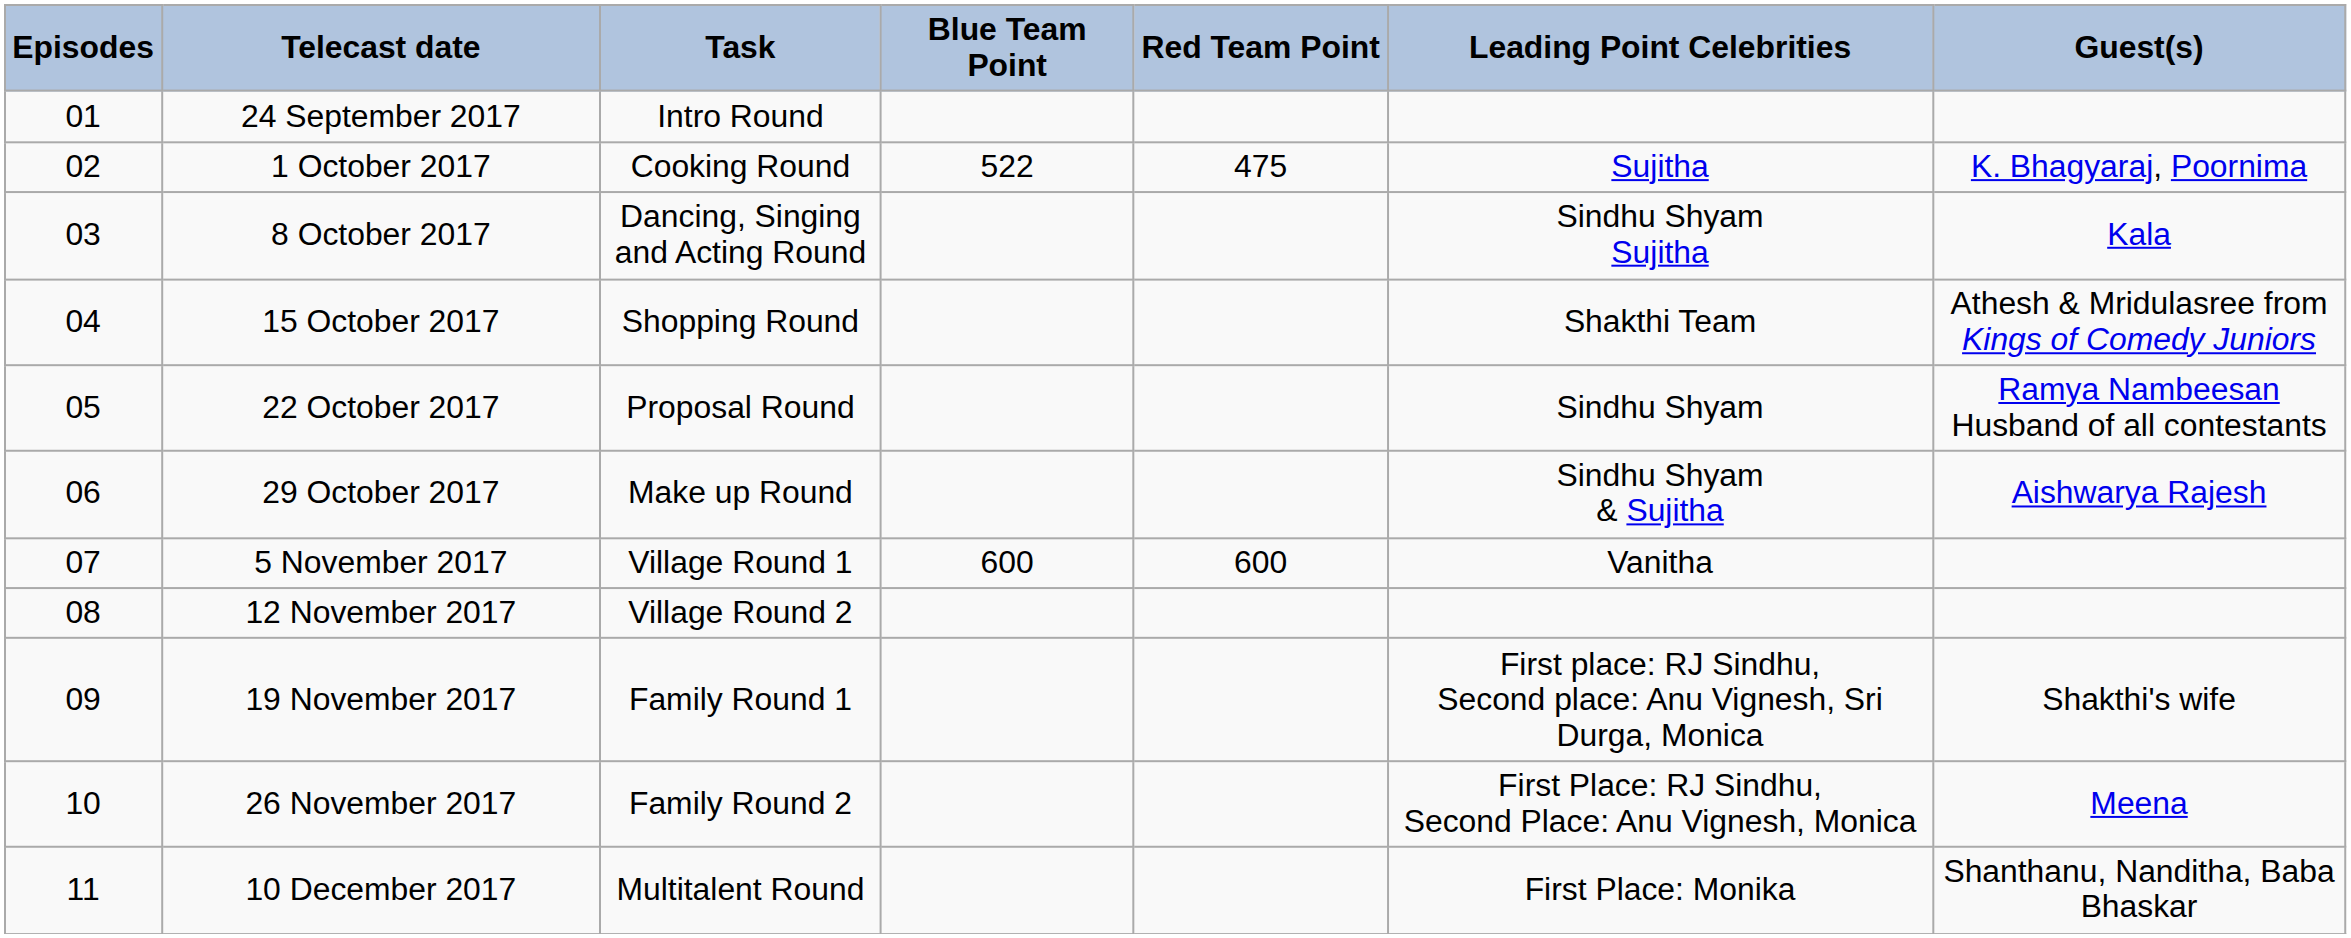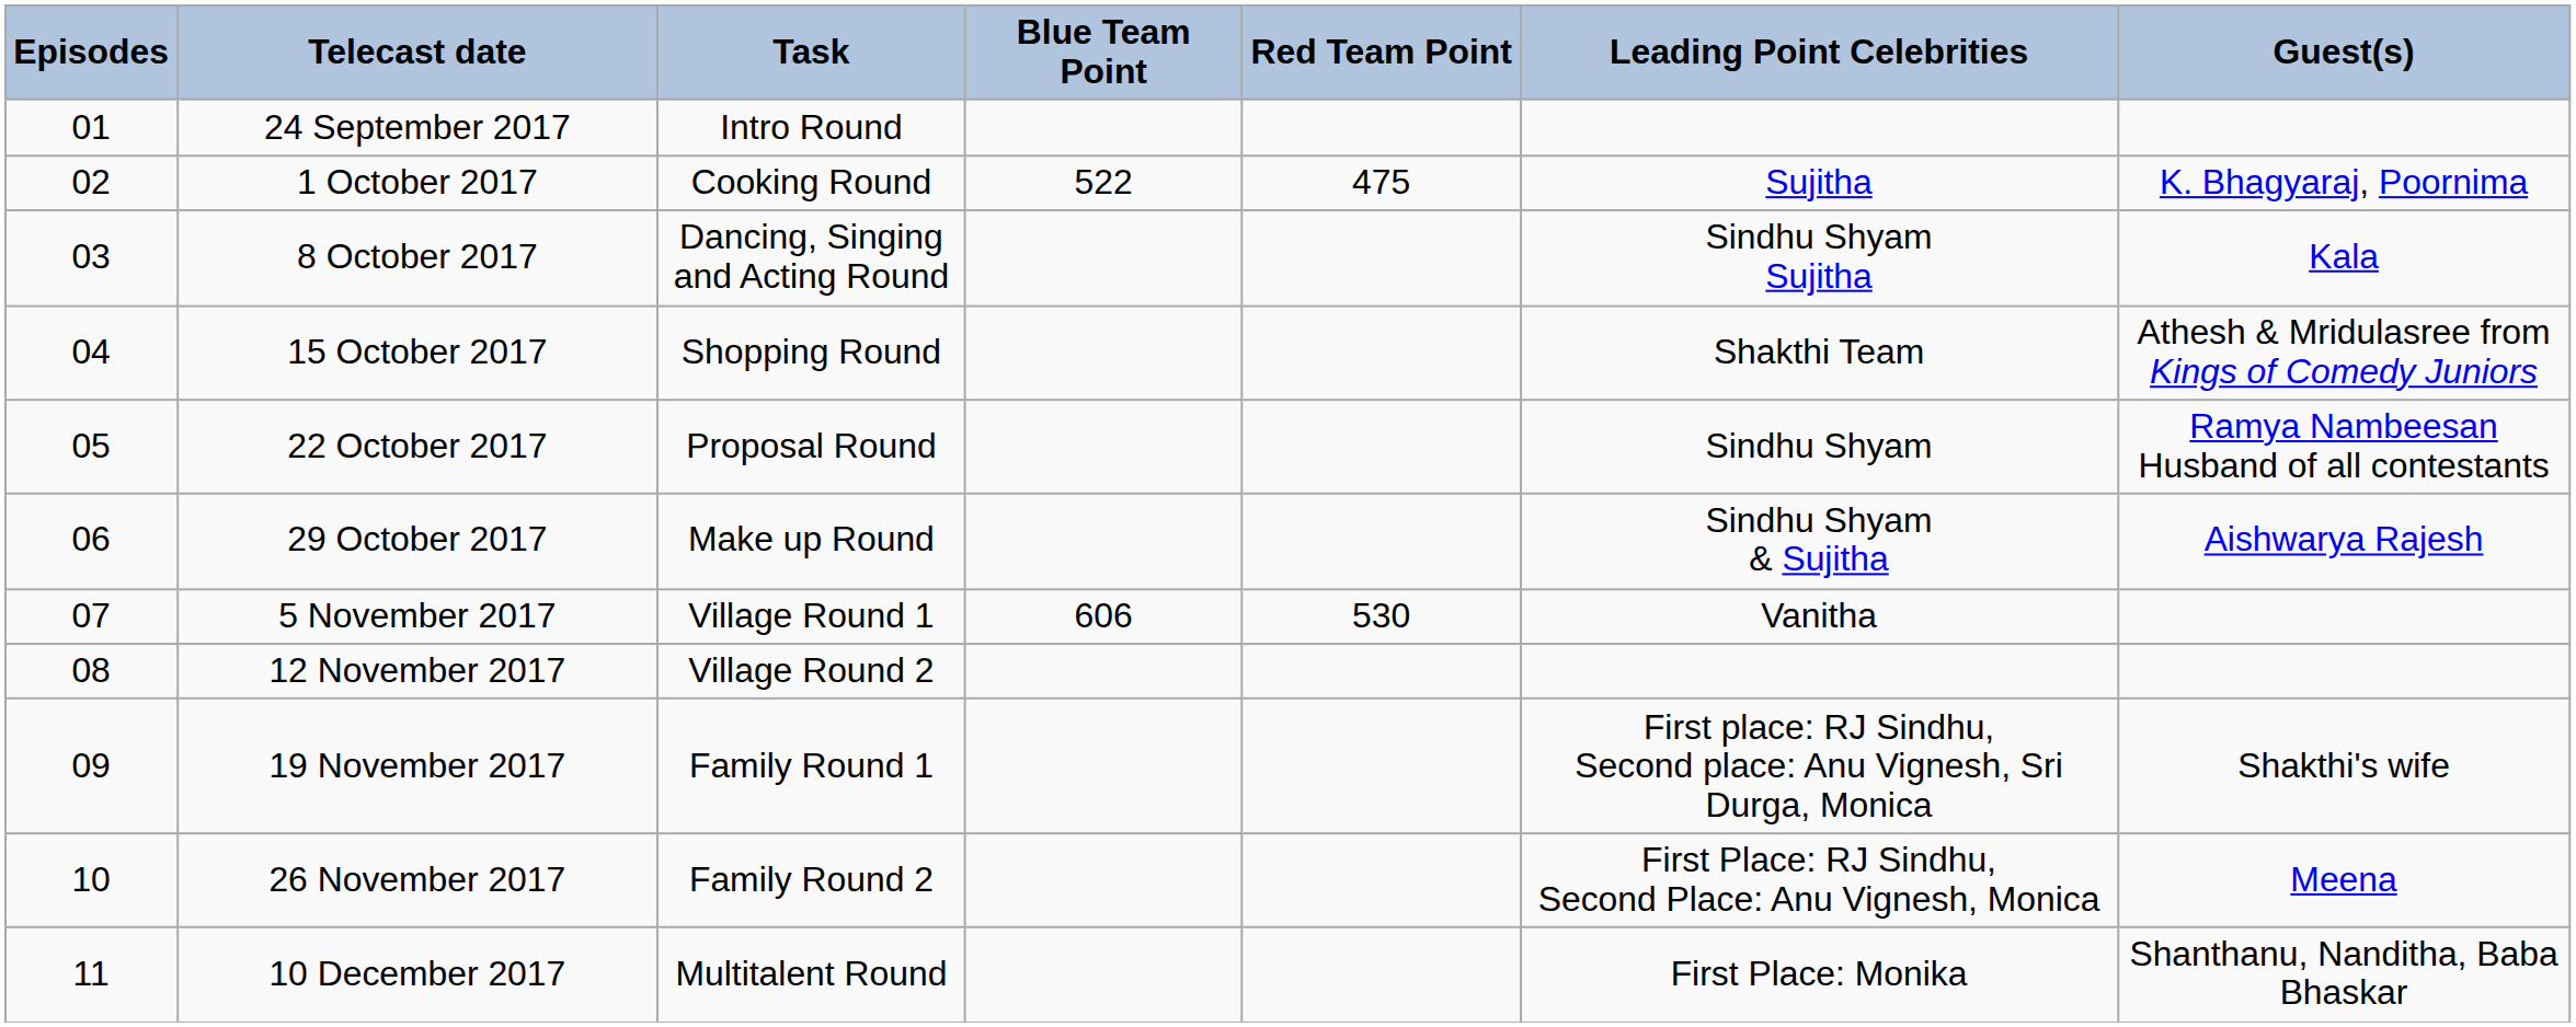 <table class="wikitable" style="text-align:center;">
 <tr>
 <th style="width:20pt; background:LightSteelBlue;">Episodes</th>
 <th style="width:160pt; background:LightSteelBlue;">Telecast date</th>
 <th style="width:100pt; background:LightSteelBlue;">Task</th>
 <th style="width:90pt; background:LightSteelBlue;">Blue Team Point</th>
 <th style="width:90pt; background:LightSteelBlue;">Red Team Point</th>
 <th style="width:200pt; background:LightSteelBlue;">Leading Point Celebrities</th>
 <th style="width:150pt; background:LightSteelBlue;">Guest(s)</th>
 </tr>
 <tr>
 <td>01</td>
 <td>24 September 2017</td>
 <td>Intro Round</td>
 <td></td>
 <td></td>
 <td></td>
 <td></td>
 </tr>
 <tr>
 <td>02</td>
 <td>1 October 2017</td>
 <td>Cooking Round</td>
 <td>522</td>
 <td>475</td>
 <td><a href='#'>Sujitha</a></td>
 <td><a href='#'>K. Bhagyaraj</a>, <a href='#'>Poornima</a></td>
 </tr>
 <tr>
 <td>03</td>
 <td>8 October 2017</td>
 <td>Dancing, Singing and Acting Round</td>
 <td></td>
 <td></td>
 <td>Sindhu Shyam<br><a href='#'>Sujitha</a></td>
 <td><a href='#'>Kala</a></td>
 </tr>
 <tr>
 <td>04</td>
 <td>15 October 2017</td>
 <td>Shopping Round</td>
 <td></td>
 <td></td>
 <td>Shakthi Team</td>
 <td>Athesh & Mridulasree from <em><a href='#'>Kings of Comedy Juniors</a></em></td>
 </tr>
 <tr>
 <td>05</td>
 <td>22 October 2017</td>
 <td>Proposal Round</td>
 <td></td>
 <td></td>
 <td>Sindhu Shyam</td>
 <td><a href='#'>Ramya Nambeesan</a> <br> Husband of all contestants</td>
 </tr>
 <tr>
 <td>06</td>
 <td>29 October 2017</td>
 <td>Make up Round</td>
 <td></td>
 <td></td>
 <td>Sindhu Shyam <br> & <a href='#'>Sujitha</a></td>
 <td><a href='#'>Aishwarya Rajesh</a></td>
 </tr>
 <tr>
 <td>07</td>
 <td>5 November 2017</td>
 <td>Village Round 1</td>
-<td>600</td>
-<td>600</td>
+<td>606</td>
+<td>530</td>
 <td>Vanitha</td>
 <td></td>
 </tr>
 <tr>
 <td>08</td>
 <td>12 November 2017</td>
 <td>Village Round 2</td>
 <td></td>
 <td></td>
 <td></td>
 <td></td>
 </tr>
 <tr>
 <td>09</td>
 <td>19 November 2017</td>
 <td>Family Round 1</td>
 <td></td>
 <td></td>
 <td>First place: RJ Sindhu, <br> Second place: Anu Vignesh, Sri Durga, Monica</td>
 <td>Shakthi's wife</td>
 </tr>
 <tr>
 <td>10</td>
 <td>26 November 2017</td>
 <td>Family Round 2</td>
 <td></td>
 <td></td>
 <td>First Place: RJ Sindhu, <br> Second Place: Anu Vignesh, Monica</td>
 <td><a href='#'>Meena</a></td>
 </tr>
 <tr>
 <td>11</td>
 <td>10 December 2017</td>
 <td>Multitalent Round</td>
 <td></td>
 <td></td>
 <td>First Place: Monika</td>
 <td>Shanthanu, Nanditha, Baba Bhaskar</td>
 </tr>
 <tr>
 </tr>
 </table>
